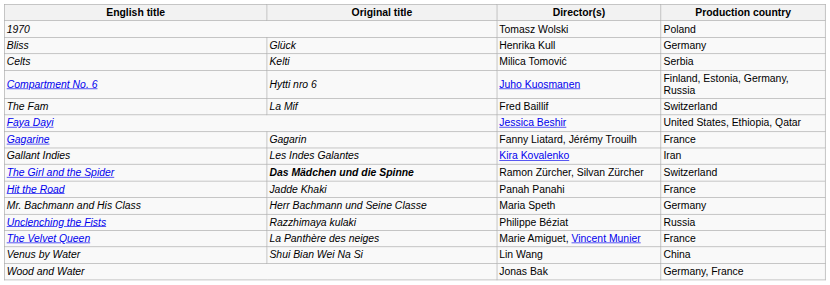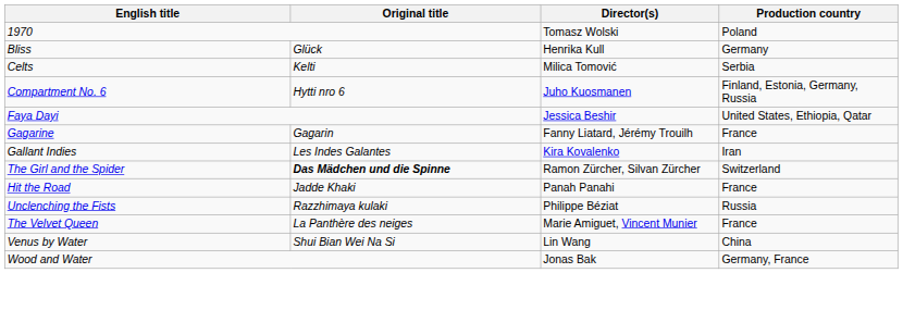 <table class="wikitable" width=100%>
 <tr>
 <th scope="col" width="32%">English title</th>
 <th scope="col" width="28%">Original title</th>
 <th scope="col" width="20%">Director(s)</th>
 <th scope="col" width="20%">Production country</th>
 </tr>
 <tr>
 <td colspan=2><em>1970</em></td>
 <td>Tomasz Wolski</td>
 <td>Poland</td>
 </tr>
 <tr>
 <td><em>Bliss</em></td>
 <td><em>Glück</em></td>
 <td>Henrika Kull</td>
 <td>Germany</td>
 </tr>
 <tr>
 <td><em>Celts</em></td>
 <td><em>Kelti</em></td>
 <td>Milica Tomović</td>
 <td>Serbia</td>
 </tr>
 <tr>
 <td><em><a href='#'>Compartment No. 6</a></em></td>
 <td><em>Hytti nro 6</em></td>
 <td><a href='#'>Juho Kuosmanen</a></td>
 <td>Finland, Estonia, Germany, Russia</td>
 </tr>
 <tr>
-<td><em>The Fam</em></td>
-<td><em>La Mif</em></td>
-<td>Fred Baillif</td>
-<td>Switzerland</td>
-</tr>
-<tr>
 <td colspan=2><em><a href='#'>Faya Dayi</a></em></td>
 <td><a href='#'>Jessica Beshir</a></td>
 <td>United States, Ethiopia, Qatar</td>
 </tr>
 <tr>
 <td><em><a href='#'>Gagarine</a></em></td>
 <td><em>Gagarin</em></td>
 <td>Fanny Liatard, Jérémy Trouilh</td>
 <td>France</td>
 </tr>
 <tr>
 <td><em>Gallant Indies</em></td>
 <td><em>Les Indes Galantes</em></td>
 <td><a href='#'>Kira Kovalenko</a></td>
 <td>Iran</td>
 </tr>
 <tr>
 <td><em><a href='#'>The Girl and the Spider</a></em></td>
 <td><strong><em>Das Mädchen und die Spinne</em></strong></td>
 <td>Ramon Zürcher, Silvan Zürcher</td>
 <td>Switzerland</td>
 </tr>
 <tr>
 <td><em><a href='#'>Hit the Road</a></em></td>
 <td><em>Jadde Khaki</em></td>
 <td>Panah Panahi</td>
 <td>France</td>
 </tr>
 <tr>
-<td><em>Mr. Bachmann and His Class</em></td>
-<td><em>Herr Bachmann und Seine Classe</em></td>
-<td>Maria Speth</td>
-<td>Germany</td>
-</tr>
-<tr>
 <td><em><a href='#'>Unclenching the Fists</a></em></td>
 <td><em>Razzhimaya kulaki</em></td>
 <td>Philippe Béziat</td>
 <td>Russia</td>
 </tr>
 <tr>
 <td><em><a href='#'>The Velvet Queen</a></em></td>
 <td><em>La Panthère des neiges</em></td>
 <td>Marie Amiguet, <a href='#'>Vincent Munier</a></td>
 <td>France</td>
 </tr>
 <tr>
 <td><em>Venus by Water</em></td>
 <td><em>Shui Bian Wei Na Si</em></td>
 <td>Lin Wang</td>
 <td>China</td>
 </tr>
 <tr>
 <td colspan=2><em>Wood and Water</em></td>
 <td>Jonas Bak</td>
 <td>Germany, France</td>
 </tr>
 </table>
